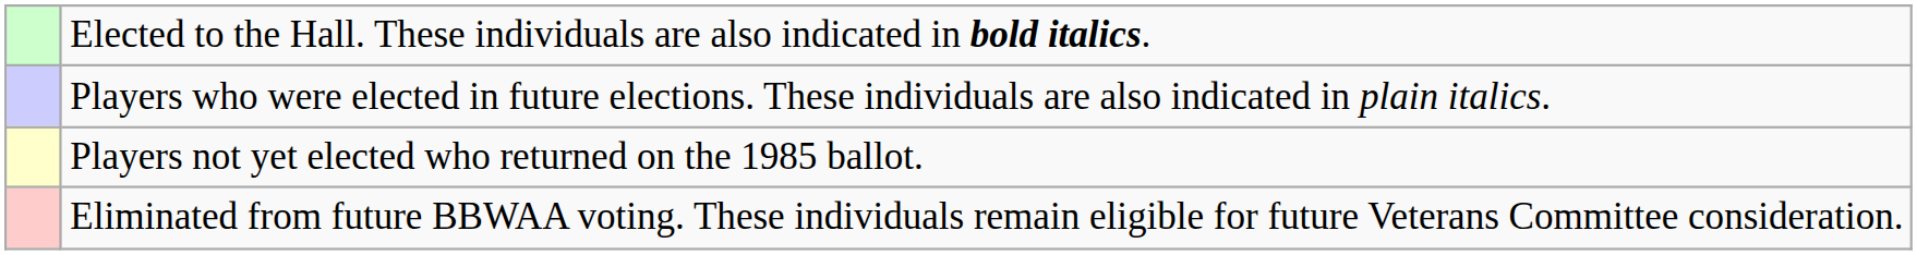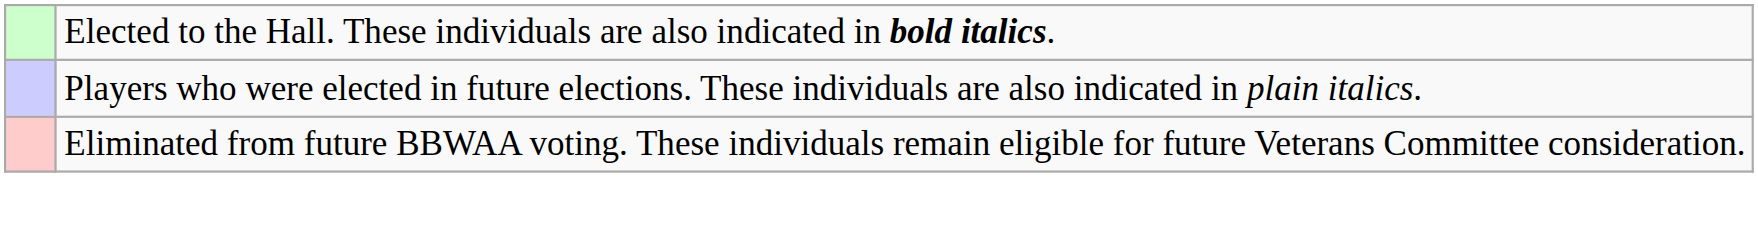 <table class="wikitable">
 <tr>
 <td bgcolor="#ccffcc">    </td>
 <td>Elected to the Hall. These individuals are also indicated in <strong><em>bold italics</em></strong>.</td>
 </tr>
 <tr>
 <td bgcolor="#ccccff">    </td>
 <td>Players who were elected in future elections. These individuals are also indicated in <em>plain italics</em>.</td>
 </tr>
 <tr>
-<td bgcolor="#ffffcc">    </td>
-<td>Players not yet elected who returned on the 1985 ballot.</td>
-</tr>
-<tr>
 <td bgcolor="#ffcccc">    </td>
 <td>Eliminated from future BBWAA voting. These individuals remain eligible for future Veterans Committee consideration.</td>
 </tr>
 </table>
